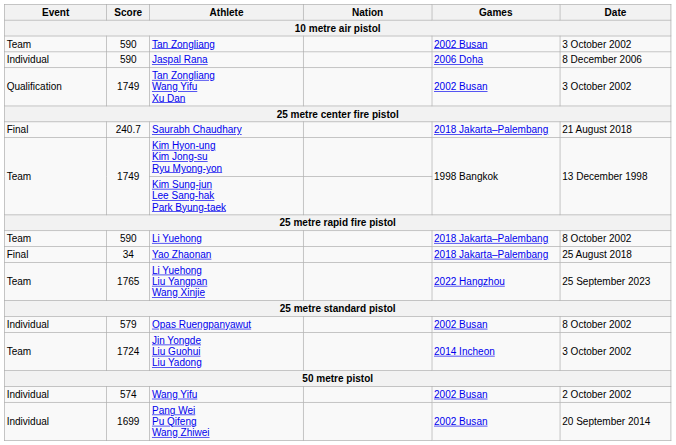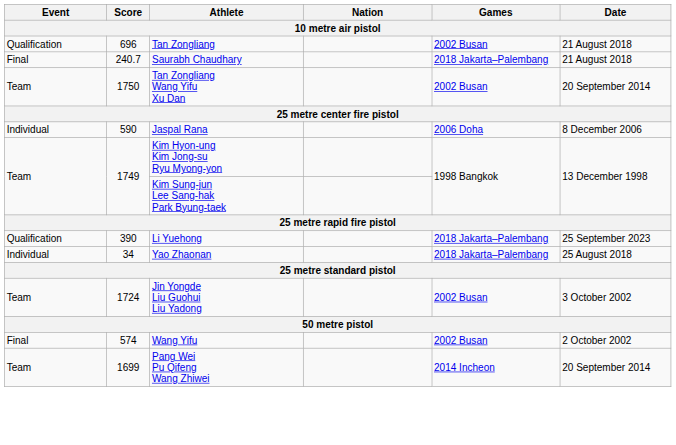 <table class="wikitable" style="font-size:95%; width: 80%;">
 <tr>
 <th width=12%>Event</th>
 <th width=5%>Score</th>
 <th width=18%>Athlete</th>
 <th width=15%>Nation</th>
 <th width=15%>Games</th>
 <th width=13%>Date</th>
 </tr>
 <tr>
 <th colspan="6">10 metre air pistol</th>
 </tr>
 <tr>
-<td>Team</td>
-<td align="center">590</td>
+<td>Qualification</td>
+<td align="center">696</td>
 <td><a href='#'>Tan Zongliang</a></td>
 <td></td>
 <td><a href='#'>2002 Busan</a></td>
-<td>3 October 2002</td>
+<td>21 August 2018</td>
+</tr>
+<tr>
+<td>Final</td>
+<td align="center">240.7</td>
+<td><a href='#'>Saurabh Chaudhary</a></td>
+<td></td>
+<td><a href='#'>2018 Jakarta–Palembang</a></td>
+<td>21 August 2018</td>
+</tr>
+<tr>
+<td>Team</td>
+<td align="center">1750</td>
+<td><a href='#'>Tan Zongliang</a><br><a href='#'>Wang Yifu</a><br><a href='#'>Xu Dan</a></td>
+<td></td>
+<td><a href='#'>2002 Busan</a></td>
+<td>20 September 2014</td>
+</tr>
+<tr>
+<th colspan="6">25 metre center fire pistol</th>
 </tr>
 <tr>
 <td>Individual</td>
 <td align="center">590</td>
 <td><a href='#'>Jaspal Rana</a></td>
 <td></td>
 <td><a href='#'>2006 Doha</a></td>
 <td>8 December 2006</td>
-</tr>
-<tr>
-<td>Qualification</td>
-<td align="center">1749</td>
-<td><a href='#'>Tan Zongliang</a><br><a href='#'>Wang Yifu</a><br><a href='#'>Xu Dan</a></td>
-<td></td>
-<td><a href='#'>2002 Busan</a></td>
-<td>3 October 2002</td>
-</tr>
-<tr>
-<th colspan="6">25 metre center fire pistol</th>
-</tr>
-<tr>
-<td>Final</td>
-<td align="center">240.7</td>
-<td><a href='#'>Saurabh Chaudhary</a></td>
-<td></td>
-<td><a href='#'>2018 Jakarta–Palembang</a></td>
-<td>21 August 2018</td>
 </tr>
 <tr>
 <td rowspan=2>Team</td>
 <td rowspan=2 align="center">1749</td>
 <td><a href='#'>Kim Hyon-ung</a><br><a href='#'>Kim Jong-su</a><br><a href='#'>Ryu Myong-yon</a></td>
 <td></td>
 <td rowspan=2>1998 Bangkok</td>
 <td rowspan=2>13 December 1998</td>
 </tr>
 <tr>
 <td><a href='#'>Kim Sung-jun</a><br><a href='#'>Lee Sang-hak</a><br><a href='#'>Park Byung-taek</a></td>
 <td></td>
 </tr>
 <tr>
 <th colspan="6">25 metre rapid fire pistol</th>
 </tr>
 <tr>
-<td>Team</td>
-<td align="center">590</td>
+<td>Qualification</td>
+<td align="center">390</td>
 <td><a href='#'>Li Yuehong</a></td>
 <td></td>
 <td><a href='#'>2018 Jakarta–Palembang</a></td>
-<td>8 October 2002</td>
+<td>25 September 2023</td>
 </tr>
 <tr>
-<td>Final</td>
+<td>Individual</td>
 <td align="center">34</td>
 <td><a href='#'>Yao Zhaonan</a></td>
 <td></td>
 <td><a href='#'>2018 Jakarta–Palembang</a></td>
 <td>25 August 2018</td>
 </tr>
 <tr>
-<td>Team</td>
-<td align="center">1765</td>
-<td><a href='#'>Li Yuehong</a><br><a href='#'>Liu Yangpan</a><br><a href='#'>Wang Xinjie</a></td>
-<td></td>
-<td><a href='#'>2022 Hangzhou</a></td>
-<td>25 September 2023</td>
-</tr>
-<tr>
 <th colspan="6">25 metre standard pistol</th>
-</tr>
-<tr>
-<td>Individual</td>
-<td align="center">579</td>
-<td><a href='#'>Opas Ruengpanyawut</a></td>
-<td></td>
-<td><a href='#'>2002 Busan</a></td>
-<td>8 October 2002</td>
 </tr>
 <tr>
 <td>Team</td>
 <td align="center">1724</td>
 <td><a href='#'>Jin Yongde</a><br><a href='#'>Liu Guohui</a><br><a href='#'>Liu Yadong</a></td>
 <td></td>
-<td><a href='#'>2014 Incheon</a></td>
+<td><a href='#'>2002 Busan</a></td>
 <td>3 October 2002</td>
 </tr>
 <tr>
 <th colspan="6">50 metre pistol</th>
 </tr>
 <tr>
-<td>Individual</td>
+<td>Final</td>
 <td align="center">574</td>
 <td><a href='#'>Wang Yifu</a></td>
 <td></td>
 <td><a href='#'>2002 Busan</a></td>
 <td>2 October 2002</td>
 </tr>
 <tr>
-<td>Individual</td>
+<td>Team</td>
 <td align="center">1699</td>
 <td><a href='#'>Pang Wei</a><br><a href='#'>Pu Qifeng</a><br><a href='#'>Wang Zhiwei</a></td>
 <td></td>
-<td><a href='#'>2002 Busan</a></td>
+<td><a href='#'>2014 Incheon</a></td>
 <td>20 September 2014</td>
 </tr>
 </table>
